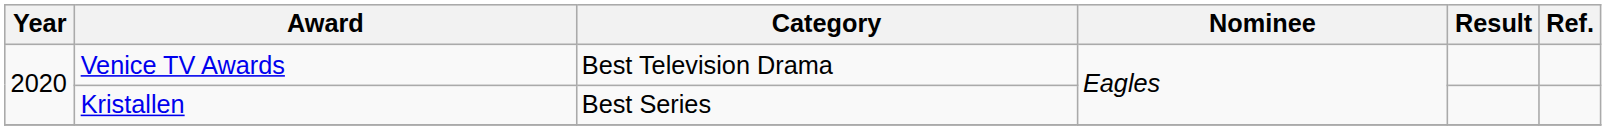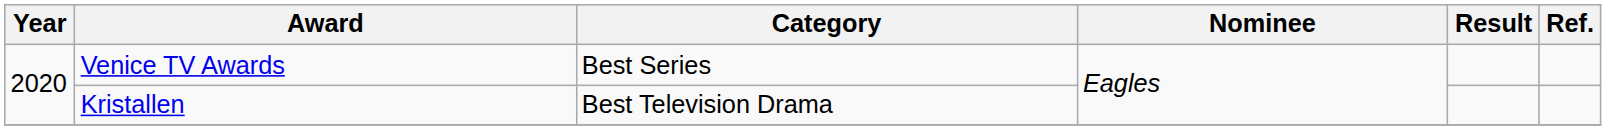 <table width="80%" class="wikitable">
 <tr>
 <th width="10">Year</th>
 <th width="300">Award</th>
 <th width="300">Category</th>
 <th width="220">Nominee</th>
 <th width="30">Result</th>
 <th width="10">Ref.</th>
 </tr>
 <tr>
 <td rowspan="2">2020</td>
 <td><a href='#'>Venice TV Awards</a></td>
-<td>Best Television Drama</td>
+<td>Best Series</td>
 <td rowspan="2"><em>Eagles</em></td>
 <td></td>
 <td></td>
 </tr>
 <tr>
 <td><a href='#'>Kristallen</a></td>
-<td>Best Series</td>
+<td>Best Television Drama</td>
 <td></td>
 <td></td>
 </tr>
 <tr>
 </tr>
 </table>
